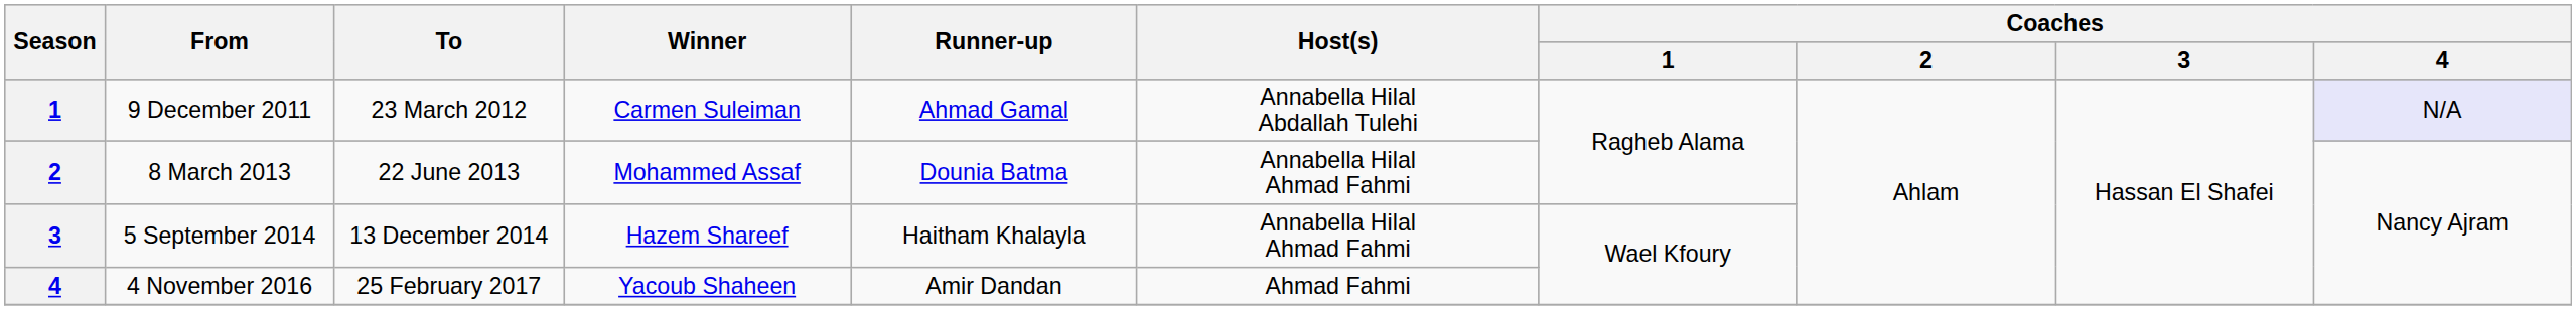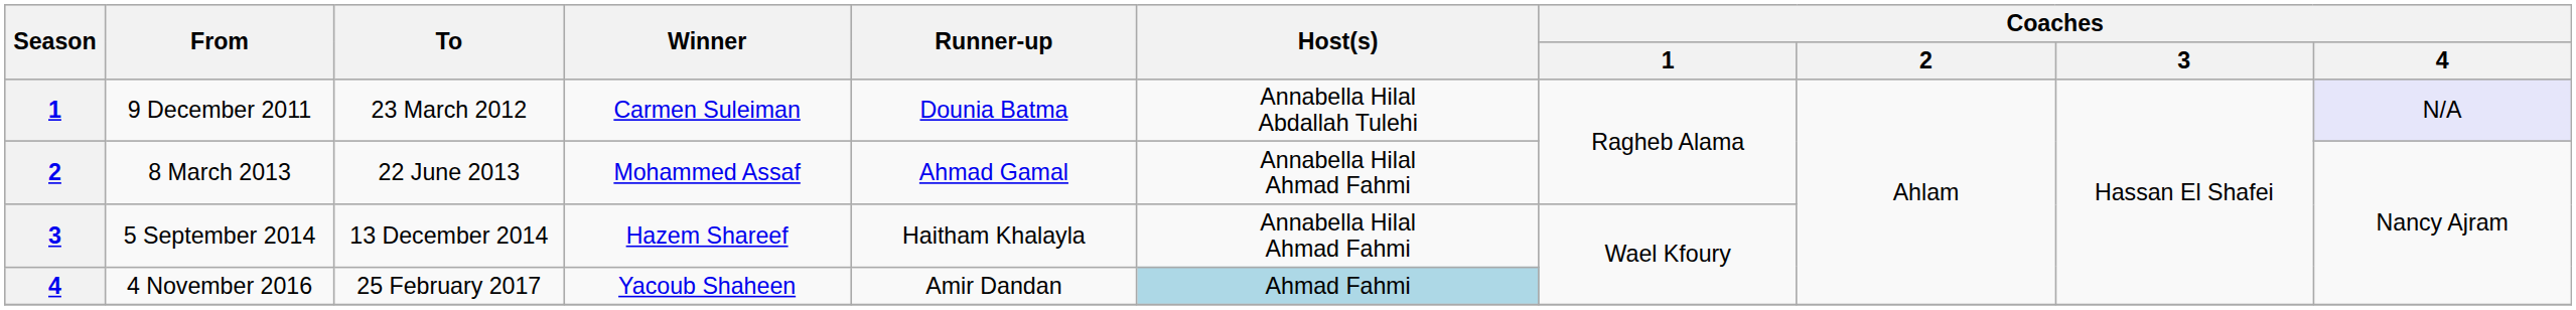 <table class="wikitable" style="text-align:center; font-size:90%; line-height:16px;" width="100%">
 <tr>
 <th width="2%" rowspan="2" scope="col">Season</th>
 <th width="8%" rowspan="2" scope="col">From</th>
 <th width="8%" rowspan="2" scope="col">To</th>
 <th scope="col" rowspan="2" width="10%">Winner</th>
 <th scope="col" rowspan="2" width="10%">Runner-up</th>
 <th scope="col" rowspan="2" width="14%">Host(s)</th>
 <th scope="col" colspan="4" width="36%">Coaches</th>
 </tr>
 <tr>
 <th width="9%">1</th>
 <th width="9%">2</th>
 <th width="9%">3</th>
 <th width="9%">4</th>
 </tr>
 <tr>
 <th><a href='#'>1</a></th>
 <td>9 December 2011</td>
 <td>23 March 2012</td>
 <td><a href='#'>Carmen Suleiman</a></td>
-<td><a href='#'>Ahmad Gamal</a></td>
+<td><a href='#'>Dounia Batma</a></td>
 <td>Annabella Hilal <br>Abdallah Tulehi</td>
 <td rowspan=2>Ragheb Alama</td>
 <td rowspan=4>Ahlam</td>
 <td rowspan=4>Hassan El Shafei</td>
 <td style="background: lavender;">N/A</td>
 </tr>
 <tr>
 <th><a href='#'>2</a></th>
 <td>8 March 2013</td>
 <td>22 June 2013</td>
 <td><a href='#'>Mohammed Assaf</a></td>
-<td><a href='#'>Dounia Batma</a></td>
+<td><a href='#'>Ahmad Gamal</a></td>
 <td>Annabella Hilal <br> Ahmad Fahmi</td>
 <td rowspan=3>Nancy Ajram</td>
 </tr>
 <tr>
 <th><a href='#'>3</a></th>
 <td>5 September 2014</td>
 <td>13 December 2014</td>
 <td><a href='#'>Hazem Shareef</a></td>
 <td>Haitham Khalayla</td>
 <td>Annabella Hilal <br> Ahmad Fahmi</td>
 <td rowspan=2>Wael Kfoury</td>
 </tr>
 <tr>
 <th><a href='#'>4</a></th>
 <td>4 November 2016</td>
 <td>25 February 2017</td>
 <td><a href='#'>Yacoub Shaheen</a></td>
 <td>Amir Dandan</td>
-<td>Ahmad Fahmi</td>
+<td style="background: lightblue;">Ahmad Fahmi</td>
 </tr>
 <tr>
 </tr>
 </table>
